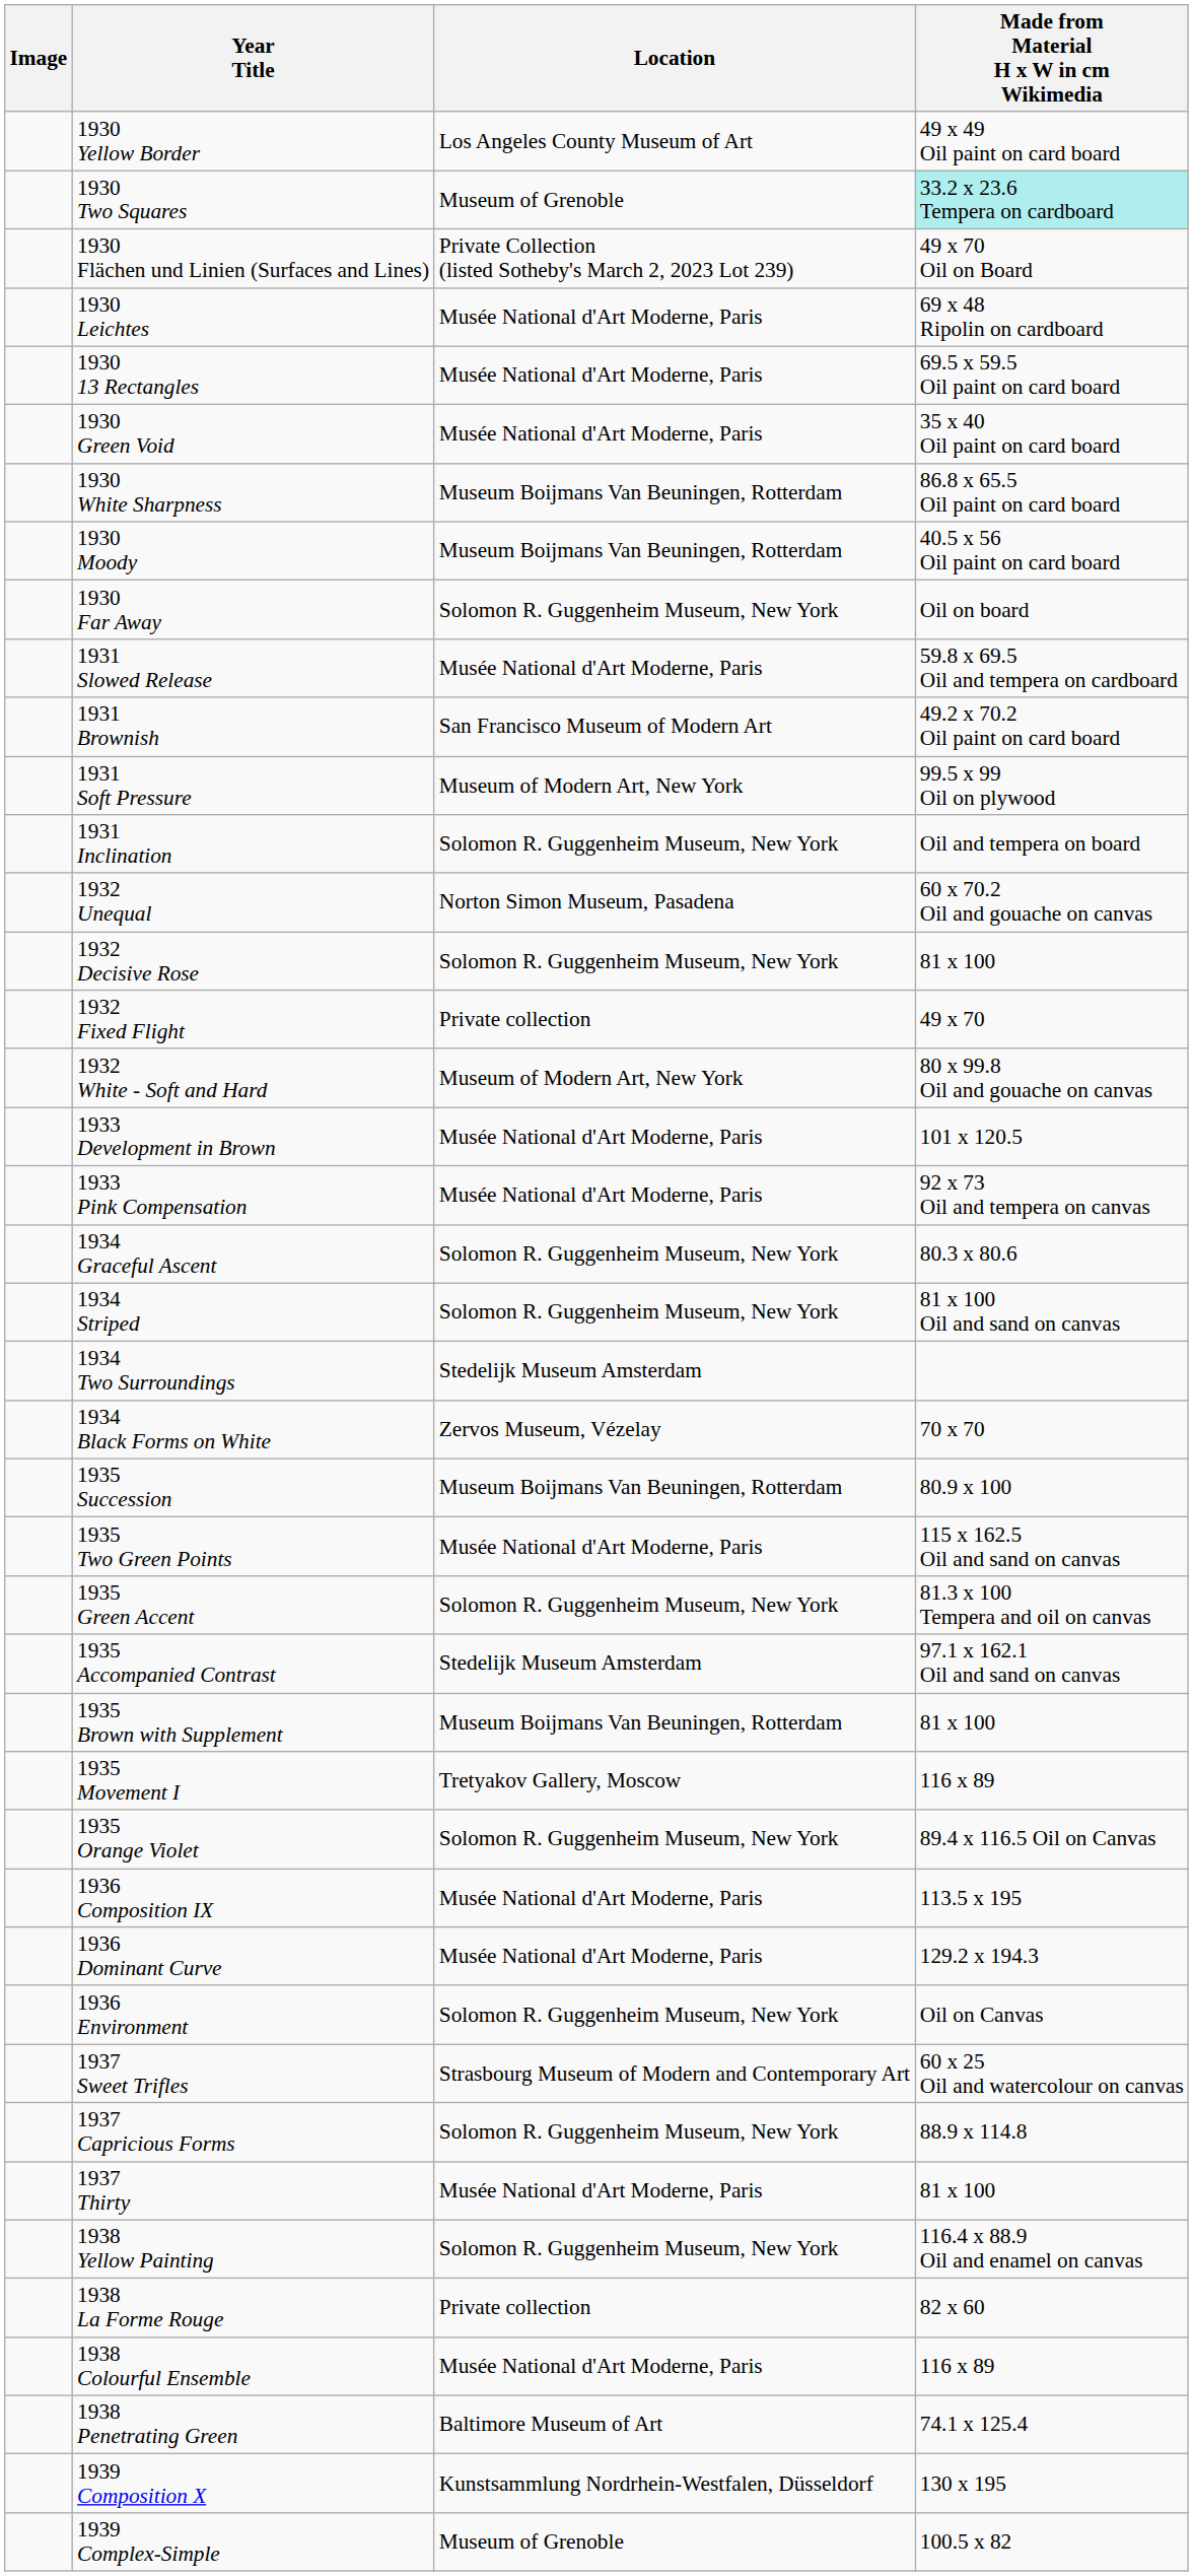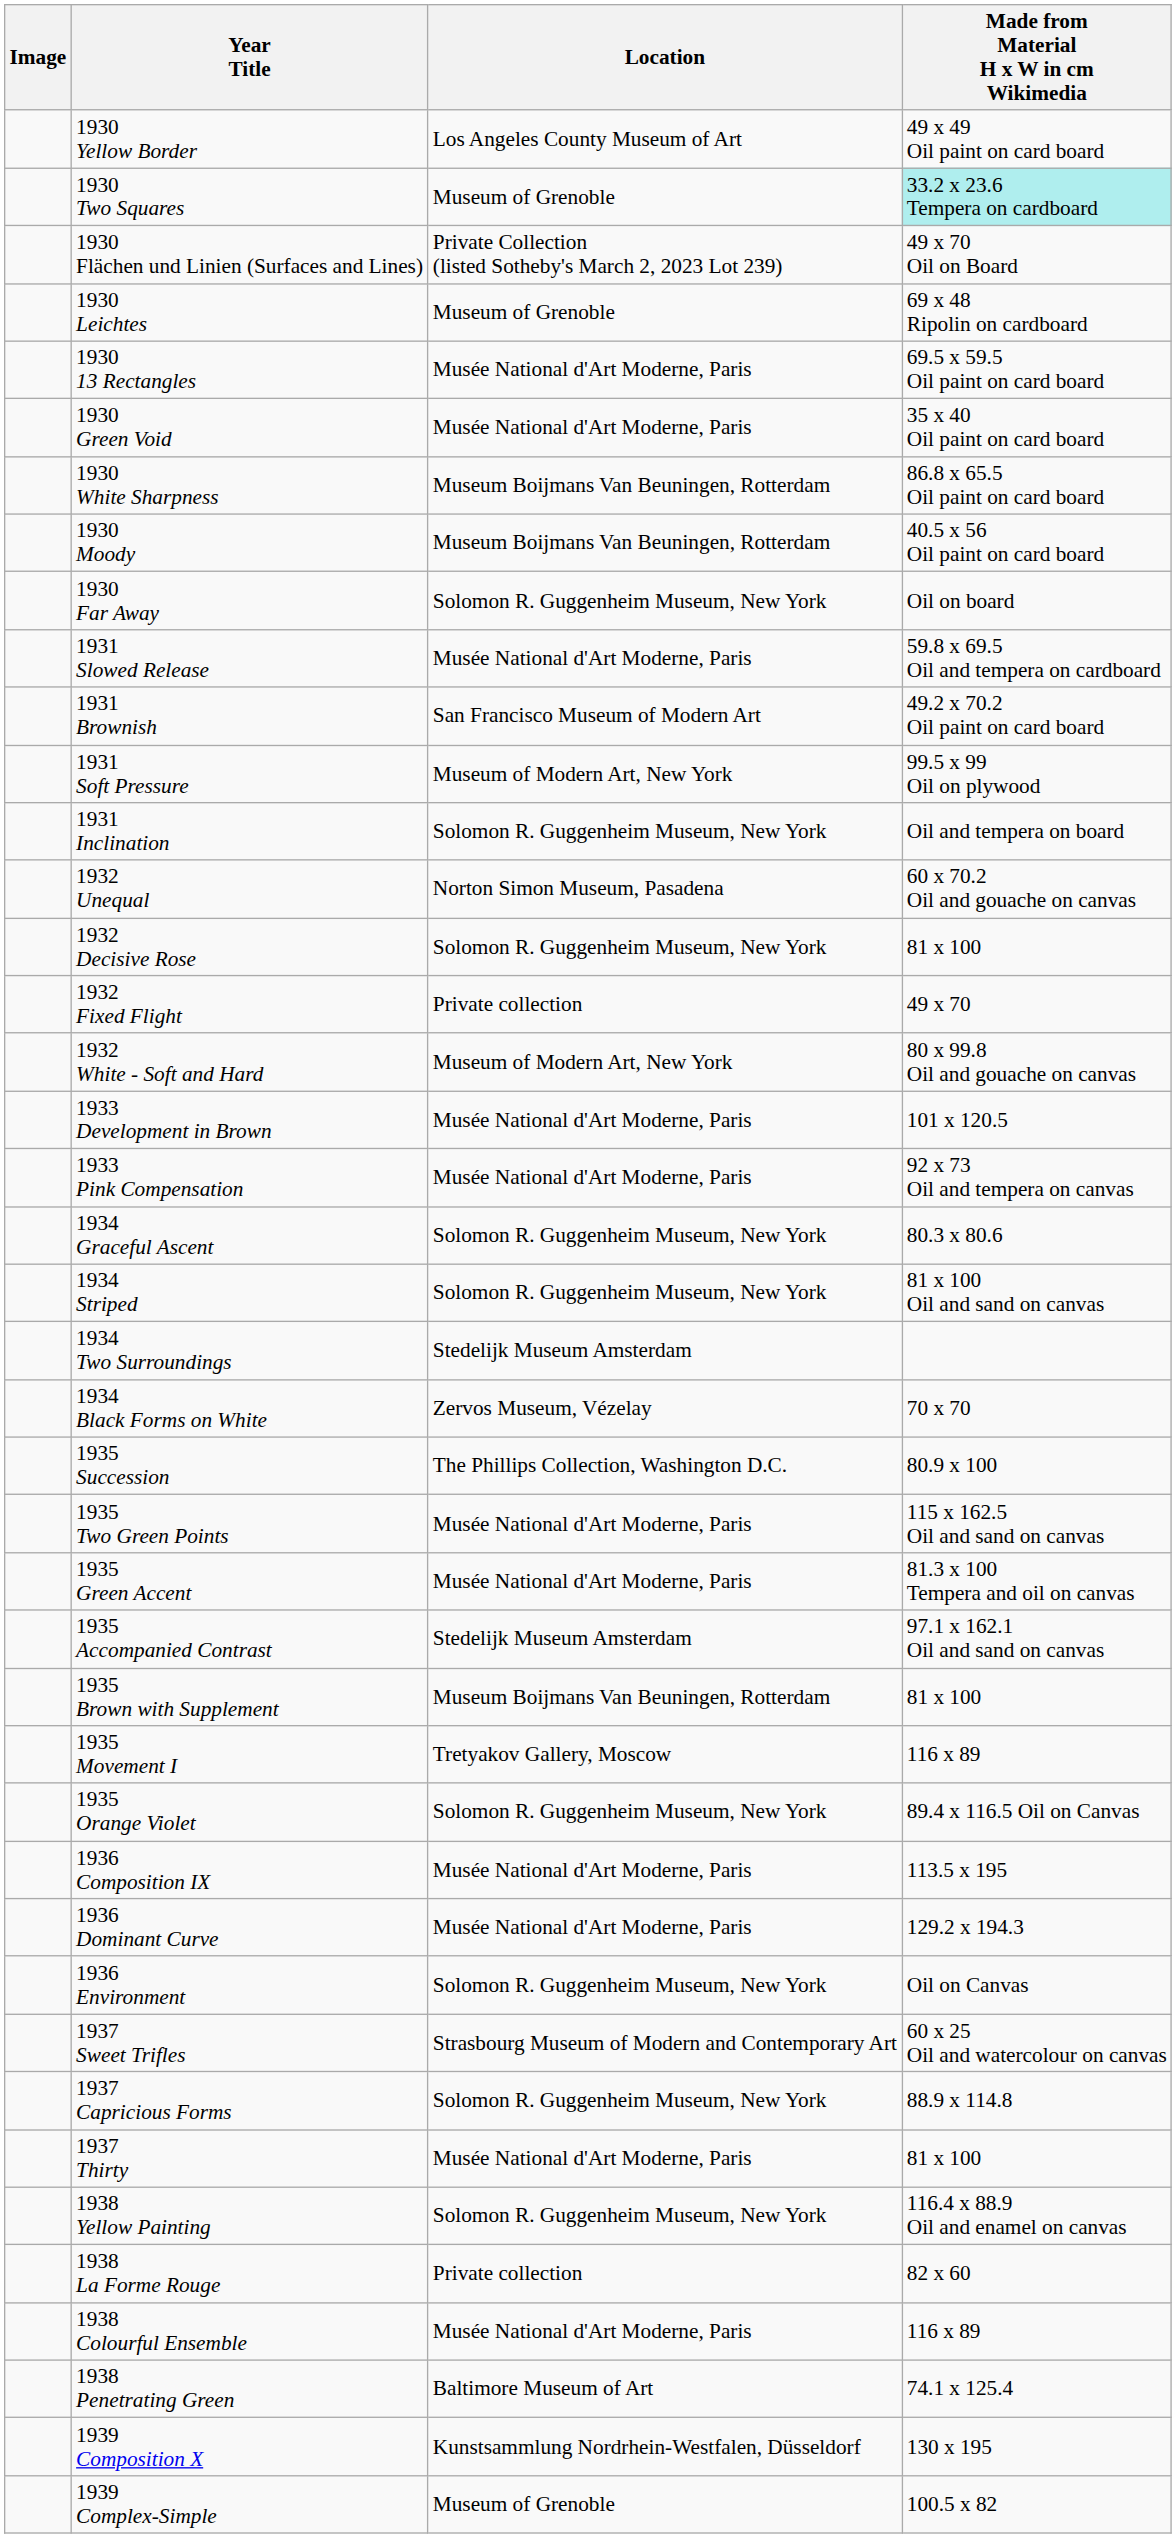 <table class="wikitable sortable" text-align: center;">
 <tr>
 <th>Image</th>
 <th>Year<br>Title</th>
 <th>Location</th>
 <th>Made from<br>Material<br>H x W in cm<br>Wikimedia</th>
 </tr>
 <tr>
 <td></td>
 <td>1930<br><em>Yellow Border</em></td>
 <td>Los Angeles County Museum of Art</td>
 <td>49 x 49<br>Oil paint on card board</td>
 </tr>
 <tr>
 <td></td>
 <td>1930<br><em>Two Squares</em></td>
 <td>Museum of Grenoble</td>
 <td style="background: paleturquoise;">33.2 x 23.6<br>Tempera on cardboard</td>
 </tr>
 <tr>
 <td></td>
 <td>1930<br>Flächen und Linien (Surfaces and Lines)</td>
 <td>Private Collection<br>(listed Sotheby's March 2, 2023 Lot 239)</td>
 <td>49 x 70<br>Oil on Board</td>
 </tr>
 <tr>
 <td></td>
 <td>1930<br><em>Leichtes</em></td>
-<td>Musée National d'Art Moderne, Paris</td>
+<td>Museum of Grenoble</td>
 <td>69 x 48<br>Ripolin on cardboard</td>
 </tr>
 <tr>
 <td></td>
 <td>1930<br><em>13 Rectangles</em></td>
 <td>Musée National d'Art Moderne, Paris</td>
 <td>69.5 x 59.5<br>Oil paint on card board</td>
 </tr>
 <tr>
 <td></td>
 <td>1930<br><em>Green Void</em></td>
 <td>Musée National d'Art Moderne, Paris</td>
 <td>35 x 40<br>Oil paint on card board</td>
 </tr>
 <tr>
 <td></td>
 <td>1930<br><em>White Sharpness</em></td>
 <td>Museum Boijmans Van Beuningen, Rotterdam</td>
 <td>86.8 x 65.5<br>Oil paint on card board</td>
 </tr>
 <tr>
 <td></td>
 <td>1930<br><em>Moody</em></td>
 <td>Museum Boijmans Van Beuningen, Rotterdam</td>
 <td>40.5 x 56<br>Oil paint on card board</td>
 </tr>
 <tr>
 <td></td>
 <td>1930<br><em>Far Away</em></td>
 <td>Solomon R. Guggenheim Museum, New York</td>
 <td>Oil on board</td>
 </tr>
 <tr>
 <td></td>
 <td>1931<br><em>Slowed Release</em></td>
 <td>Musée National d'Art Moderne, Paris</td>
 <td>59.8 x 69.5<br>Oil and tempera on cardboard</td>
 </tr>
 <tr>
 <td></td>
 <td>1931<br><em>Brownish</em></td>
 <td>San Francisco Museum of Modern Art</td>
 <td>49.2 x 70.2<br>Oil paint on card board</td>
 </tr>
 <tr>
 <td></td>
 <td>1931<br><em>Soft Pressure</em></td>
 <td>Museum of Modern Art, New York</td>
 <td>99.5 x 99<br>Oil on plywood</td>
 </tr>
 <tr>
 <td></td>
 <td>1931<br><em>Inclination</em></td>
 <td>Solomon R. Guggenheim Museum, New York</td>
 <td>Oil and tempera on board</td>
 </tr>
 <tr>
 <td></td>
 <td>1932<br><em>Unequal</em></td>
 <td>Norton Simon Museum, Pasadena</td>
 <td>60 x 70.2<br>Oil and gouache on canvas</td>
 </tr>
 <tr>
 <td></td>
 <td>1932<br><em>Decisive Rose</em></td>
 <td>Solomon R. Guggenheim Museum, New York</td>
 <td>81 x 100</td>
 </tr>
 <tr>
 <td></td>
 <td>1932<br><em>Fixed Flight</em></td>
 <td>Private collection</td>
 <td>49 x 70</td>
 </tr>
 <tr>
 <td></td>
 <td>1932<br><em>White - Soft and Hard</em></td>
 <td>Museum of Modern Art, New York</td>
 <td>80 x 99.8<br>Oil and gouache on canvas</td>
 </tr>
 <tr>
 <td></td>
 <td>1933<br><em>Development in Brown</em></td>
 <td>Musée National d'Art Moderne, Paris</td>
 <td>101 x 120.5</td>
 </tr>
 <tr>
 <td></td>
 <td>1933<br><em>Pink Compensation</em></td>
 <td>Musée National d'Art Moderne, Paris</td>
 <td>92 x 73<br>Oil and tempera on canvas</td>
 </tr>
 <tr>
 <td></td>
 <td>1934<br><em>Graceful Ascent</em></td>
 <td>Solomon R. Guggenheim Museum, New York</td>
 <td>80.3 x 80.6</td>
 </tr>
 <tr>
 <td></td>
 <td>1934<br><em>Striped</em></td>
 <td>Solomon R. Guggenheim Museum, New York</td>
 <td>81 x 100<br>Oil and sand on canvas</td>
 </tr>
 <tr>
 <td></td>
 <td>1934<br><em>Two Surroundings</em></td>
 <td>Stedelijk Museum Amsterdam</td>
 <td></td>
 </tr>
 <tr>
 <td></td>
 <td>1934<br><em>Black Forms on White</em></td>
 <td>Zervos Museum, Vézelay</td>
 <td>70 x 70</td>
 </tr>
 <tr>
 <td></td>
 <td>1935<br><em>Succession</em></td>
-<td>Museum Boijmans Van Beuningen, Rotterdam</td>
+<td>The Phillips Collection, Washington D.C.</td>
 <td>80.9 x 100</td>
 </tr>
 <tr>
 <td></td>
 <td>1935<br><em>Two Green Points</em></td>
 <td>Musée National d'Art Moderne, Paris</td>
 <td>115 x 162.5<br>Oil and sand on canvas</td>
 </tr>
 <tr>
 <td></td>
 <td>1935<br><em>Green Accent</em></td>
-<td>Solomon R. Guggenheim Museum, New York</td>
+<td>Musée National d'Art Moderne, Paris</td>
 <td>81.3 x 100<br>Tempera and oil on canvas</td>
 </tr>
 <tr>
 <td></td>
 <td>1935<br><em>Accompanied Contrast</em></td>
 <td>Stedelijk Museum Amsterdam</td>
 <td>97.1 x 162.1<br>Oil and sand on canvas</td>
 </tr>
 <tr>
 <td></td>
 <td>1935<br><em>Brown with Supplement</em></td>
 <td>Museum Boijmans Van Beuningen, Rotterdam</td>
 <td>81 x 100</td>
 </tr>
 <tr>
 <td></td>
 <td>1935<br><em>Movement I</em></td>
 <td>Tretyakov Gallery, Moscow</td>
 <td>116 x 89</td>
 </tr>
 <tr>
 <td></td>
 <td>1935<br><em>Orange Violet</em></td>
 <td>Solomon R. Guggenheim Museum, New York</td>
 <td>89.4 x 116.5 Oil on Canvas</td>
 </tr>
 <tr>
 <td></td>
 <td>1936<br><em>Composition IX</em></td>
 <td>Musée National d'Art Moderne, Paris</td>
 <td>113.5 x 195</td>
 </tr>
 <tr>
 <td></td>
 <td>1936<br><em>Dominant Curve</em></td>
 <td>Musée National d'Art Moderne, Paris</td>
 <td>129.2 x 194.3</td>
 </tr>
 <tr>
 <td></td>
 <td>1936<br><em>Environment</em></td>
 <td>Solomon R. Guggenheim Museum, New York</td>
 <td>Oil on Canvas</td>
 </tr>
 <tr>
 <td></td>
 <td>1937<br><em>Sweet Trifles</em></td>
 <td>Strasbourg Museum of Modern and Contemporary Art</td>
 <td>60 x 25<br>Oil and watercolour on canvas</td>
 </tr>
 <tr>
 <td></td>
 <td>1937<br><em>Capricious Forms</em></td>
 <td>Solomon R. Guggenheim Museum, New York</td>
 <td>88.9 x 114.8</td>
 </tr>
 <tr>
 <td></td>
 <td>1937<br><em>Thirty</em></td>
 <td>Musée National d'Art Moderne, Paris</td>
 <td>81 x 100</td>
 </tr>
 <tr>
 <td></td>
 <td>1938<br><em>Yellow Painting</em></td>
 <td>Solomon R. Guggenheim Museum, New York</td>
 <td>116.4 x 88.9<br>Oil and enamel on canvas</td>
 </tr>
 <tr>
 <td></td>
 <td>1938<br><em>La Forme Rouge</em></td>
 <td>Private collection</td>
 <td>82 x 60</td>
 </tr>
 <tr>
 <td></td>
 <td>1938<br><em>Colourful Ensemble</em></td>
 <td>Musée National d'Art Moderne, Paris</td>
 <td>116 x 89</td>
 </tr>
 <tr>
 <td></td>
 <td>1938<br><em>Penetrating Green</em></td>
 <td>Baltimore Museum of Art</td>
 <td>74.1 x 125.4</td>
 </tr>
 <tr>
 <td></td>
 <td>1939<br><em><a href='#'>Composition X</a></em></td>
 <td>Kunstsammlung Nordrhein-Westfalen, Düsseldorf</td>
 <td>130 x 195</td>
 </tr>
 <tr>
 <td></td>
 <td>1939<br><em>Complex-Simple</em></td>
 <td>Museum of Grenoble</td>
 <td>100.5 x 82</td>
 </tr>
 </table>
